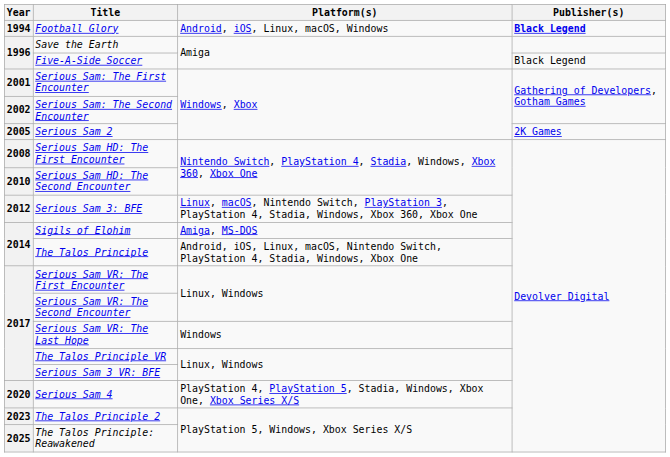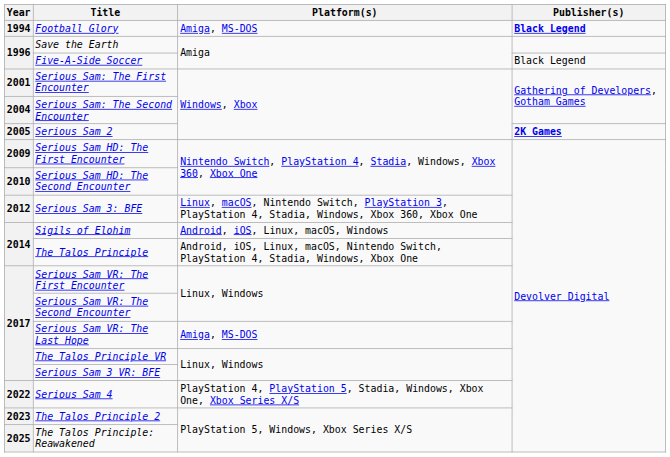 <table class="wikitable sortable plainrowheaders">
 <tr>
 <th scope="col">Year</th>
 <th scope="col">Title</th>
 <th scope="col">Platform(s)</th>
 <th scope="col">Publisher(s)</th>
 </tr>
 <tr>
 <th scope="row">1994</th>
 <td><em><a href='#'>Football Glory</a></em></td>
-<td><a href='#'>Android</a>, <a href='#'>iOS</a>, Linux, macOS, Windows</td>
+<td><a href='#'>Amiga</a>, <a href='#'>MS-DOS</a></td>
 <td><strong><a href='#'>Black Legend</a></strong></td>
 </tr>
 <tr>
 <th scope="row" rowspan="2">1996</th>
 <td><em>Save the Earth</em></td>
 <td rowspan="2">Amiga</td>
 <td></td>
 </tr>
 <tr>
 <td><em><a href='#'>Five-A-Side Soccer</a></em></td>
 <td>Black Legend</td>
 </tr>
 <tr>
 <th scope="row">2001</th>
 <td><em><a href='#'>Serious Sam: The First Encounter</a></em></td>
 <td rowspan="3"><a href='#'>Windows</a>, <a href='#'>Xbox</a></td>
 <td rowspan="2"><a href='#'>Gathering of Developers</a>, <a href='#'>Gotham Games</a></td>
 </tr>
 <tr>
-<th scope="row">2002</th>
+<th scope="row">2004</th>
 <td><em><a href='#'>Serious Sam: The Second Encounter</a></em></td>
 </tr>
 <tr>
 <th scope="row">2005</th>
 <td><em><a href='#'>Serious Sam 2</a></em></td>
-<td><a href='#'>2K Games</a></td>
+<td><strong><a href='#'>2K Games</a></strong></td>
 </tr>
 <tr>
-<th scope="row">2008</th>
+<th scope="row">2009</th>
 <td><em><a href='#'>Serious Sam HD: The First Encounter</a></em></td>
 <td rowspan="2"><a href='#'>Nintendo Switch</a>, <a href='#'>PlayStation 4</a>, <a href='#'>Stadia</a>, Windows, <a href='#'>Xbox 360</a>, <a href='#'>Xbox One</a></td>
 <td rowspan="13"><a href='#'>Devolver Digital</a></td>
 </tr>
 <tr>
 <th scope="row">2010</th>
 <td><em><a href='#'>Serious Sam HD: The Second Encounter</a></em></td>
 </tr>
 <tr>
 <th scope="row">2012</th>
 <td><em><a href='#'>Serious Sam 3: BFE</a></em></td>
 <td><a href='#'>Linux</a>, <a href='#'>macOS</a>, Nintendo Switch, <a href='#'>PlayStation 3</a>, PlayStation 4, Stadia, Windows, Xbox 360, Xbox One</td>
 </tr>
 <tr>
 <th scope="row" rowspan="2">2014</th>
 <td><em><a href='#'>Sigils of Elohim</a></em></td>
-<td><a href='#'>Amiga</a>, <a href='#'>MS-DOS</a></td>
+<td><a href='#'>Android</a>, <a href='#'>iOS</a>, Linux, macOS, Windows</td>
 </tr>
 <tr>
 <td><em><a href='#'>The Talos Principle</a></em></td>
 <td>Android, iOS, Linux, macOS, Nintendo Switch, PlayStation 4, Stadia, Windows, Xbox One</td>
 </tr>
 <tr>
 <th scope="row" rowspan="5">2017</th>
 <td><em><a href='#'>Serious Sam VR: The First Encounter</a></em></td>
 <td rowspan="2">Linux, Windows</td>
 </tr>
 <tr>
 <td><em><a href='#'>Serious Sam VR: The Second Encounter</a></em></td>
 </tr>
 <tr>
 <td><em><a href='#'>Serious Sam VR: The Last Hope</a></em></td>
-<td>Windows</td>
+<td><a href='#'>Amiga</a>, <a href='#'>MS-DOS</a></td>
 </tr>
 <tr>
 <td><em><a href='#'>The Talos Principle VR</a></em></td>
 <td rowspan="2">Linux, Windows</td>
 </tr>
 <tr>
 <td><em><a href='#'>Serious Sam 3 VR: BFE</a></em></td>
 </tr>
 <tr>
-<th scope="row">2020</th>
+<th scope="row">2022</th>
 <td><em><a href='#'>Serious Sam 4</a></em></td>
 <td>PlayStation 4, <a href='#'>PlayStation 5</a>, Stadia, Windows, Xbox One, <a href='#'>Xbox Series X/S</a></td>
 </tr>
 <tr>
 <th scope="row">2023</th>
 <td><em><a href='#'>The Talos Principle 2</a></em></td>
 <td rowspan="2">PlayStation 5, Windows, Xbox Series X/S</td>
 </tr>
 <tr>
 <th scope="row">2025</th>
 <td><em>The Talos Principle: Reawakened</em></td>
 </tr>
 </table>
